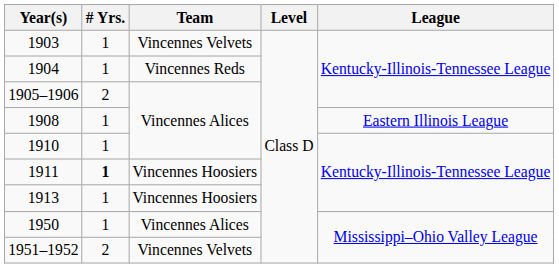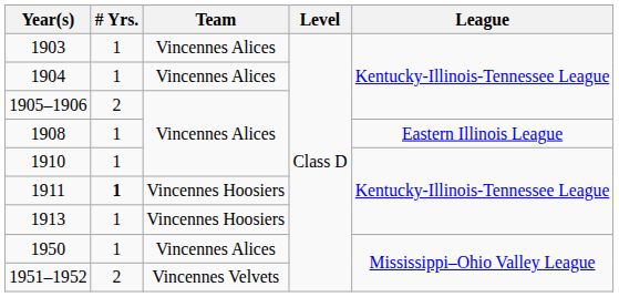 <table class="wikitable" style="text-align:center; font-size: 95%;">
 <tr>
 <th>Year(s)</th>
 <th># Yrs.</th>
 <th>Team</th>
 <th>Level</th>
 <th>League</th>
 </tr>
 <tr>
 <td>1903</td>
 <td>1</td>
-<td>Vincennes Velvets</td>
+<td>Vincennes Alices</td>
 <td rowspan=10>Class D</td>
 <td rowspan=3><a href='#'>Kentucky-Illinois-Tennessee League</a></td>
 </tr>
 <tr>
 <td>1904</td>
 <td>1</td>
-<td>Vincennes Reds</td>
+<td>Vincennes Alices</td>
 </tr>
 <tr>
 <td>1905–1906</td>
 <td>2</td>
 <td rowspan=3>Vincennes Alices</td>
 </tr>
 <tr>
 <td>1908</td>
 <td>1</td>
 <td><a href='#'>Eastern Illinois League</a></td>
 </tr>
 <tr>
 <td>1910</td>
 <td>1</td>
 <td rowspan=3><a href='#'>Kentucky-Illinois-Tennessee League</a></td>
 </tr>
 <tr>
 <td>1911</td>
 <td><strong>1</strong></td>
 <td>Vincennes Hoosiers</td>
 </tr>
 <tr>
 <td>1913</td>
 <td>1</td>
 <td>Vincennes Hoosiers</td>
 </tr>
 <tr>
 <td>1950</td>
 <td>1</td>
 <td>Vincennes Alices</td>
 <td rowspan=2><a href='#'>Mississippi–Ohio Valley League</a></td>
 </tr>
 <tr>
 <td>1951–1952</td>
 <td>2</td>
 <td>Vincennes Velvets</td>
 </tr>
 </table>
